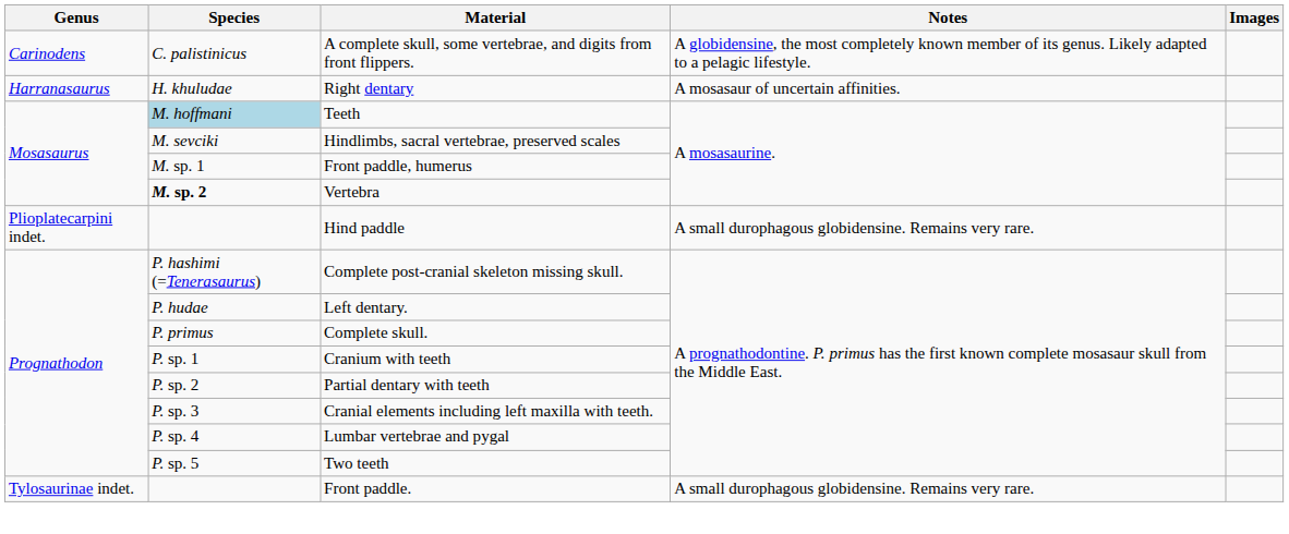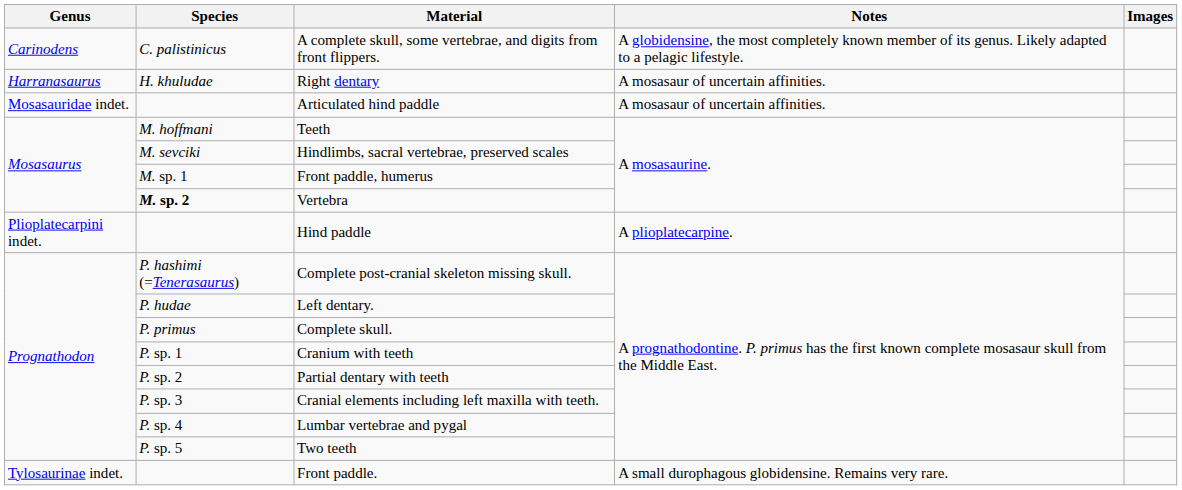 <table class="wikitable" align="center">
 <tr>
 <th>Genus</th>
 <th>Species</th>
 <th>Material</th>
 <th>Notes</th>
 <th>Images</th>
 </tr>
 <tr>
 <td><em><a href='#'>Carinodens</a></em></td>
 <td><em>C. palistinicus</em></td>
 <td>A complete skull, some vertebrae, and digits from front flippers.</td>
 <td>A <a href='#'>globidensine</a>, the most completely known member of its genus. Likely adapted to a pelagic lifestyle.</td>
 <td></td>
 </tr>
 <tr>
 <td><em><a href='#'>Harranasaurus</a></em></td>
 <td><em>H. khuludae</em></td>
 <td>Right <a href='#'>dentary</a></td>
 <td>A mosasaur of uncertain affinities.</td>
 <td></td>
 </tr>
 <tr>
+<td><a href='#'>Mosasauridae</a> indet.</td>
+<td></td>
+<td>Articulated hind paddle</td>
+<td>A mosasaur of uncertain affinities.</td>
+<td></td>
+</tr>
+<tr>
 <td rowspan="4"><em><a href='#'>Mosasaurus</a></em></td>
-<td style="background: lightblue;"><em>M. hoffmani</em></td>
+<td><em>M. hoffmani</em></td>
 <td>Teeth</td>
 <td rowspan="4">A <a href='#'>mosasaurine</a>.</td>
 <td></td>
 </tr>
 <tr>
 <td><em>M. sevciki</em></td>
 <td>Hindlimbs, sacral vertebrae, preserved scales</td>
 <td></td>
 </tr>
 <tr>
 <td><em>M.</em> sp. 1</td>
 <td>Front paddle, humerus</td>
 <td></td>
 </tr>
 <tr>
 <td><strong><em>M.</em> sp. 2</strong></td>
 <td>Vertebra</td>
 <td></td>
 </tr>
 <tr>
 <td><a href='#'>Plioplatecarpini</a> indet.</td>
 <td></td>
 <td>Hind paddle</td>
-<td>A small durophagous globidensine. Remains very rare.</td>
+<td>A <a href='#'>plioplatecarpine</a>.</td>
 <td></td>
 </tr>
 <tr>
 <td rowspan="8"><em><a href='#'>Prognathodon</a></em></td>
 <td><em>P. hashimi</em> (=<em><a href='#'>Tenerasaurus</a></em>)</td>
 <td>Complete post-cranial skeleton missing skull.</td>
 <td rowspan="8">A <a href='#'>prognathodontine</a>. <em>P. primus</em> has the first known complete mosasaur skull from the Middle East.</td>
 <td></td>
 </tr>
 <tr>
 <td><em>P. hudae</em></td>
 <td>Left dentary.</td>
 <td></td>
 </tr>
 <tr>
 <td><em>P. primus</em></td>
 <td>Complete skull.</td>
 <td></td>
 </tr>
 <tr>
 <td><em>P.</em> sp. 1</td>
 <td>Cranium with teeth</td>
 <td></td>
 </tr>
 <tr>
 <td><em>P.</em> sp. 2</td>
 <td>Partial dentary with teeth</td>
 <td></td>
 </tr>
 <tr>
 <td><em>P.</em> sp. 3</td>
 <td>Cranial elements including left maxilla with teeth.</td>
 <td></td>
 </tr>
 <tr>
 <td><em>P.</em> sp. 4</td>
 <td>Lumbar vertebrae and pygal</td>
 <td></td>
 </tr>
 <tr>
 <td><em>P.</em> sp. 5</td>
 <td>Two teeth</td>
 <td></td>
 </tr>
 <tr>
 <td><a href='#'>Tylosaurinae</a> indet.</td>
 <td></td>
 <td>Front paddle.</td>
 <td>A small durophagous globidensine. Remains very rare.</td>
 <td></td>
 </tr>
 </table>
